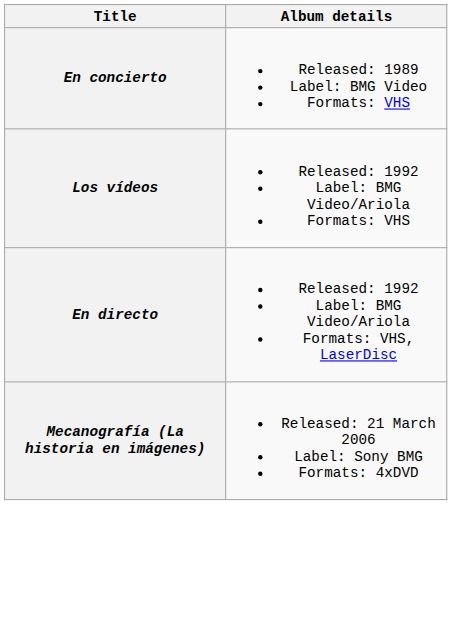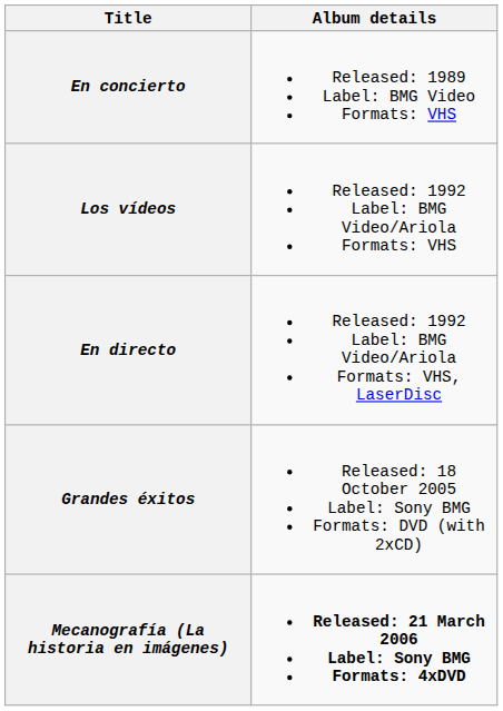 <table class="wikitable plainrowheaders" style="text-align:center;">
 <tr>
 <th scope="col" style="width:15em;">Title</th>
 <th scope="col" style="width:15em;">Album details</th>
 </tr>
 <tr>
 <th scope="row"><em>En concierto</em></th>
 <td><br><ul><li>Released: 1989</li><li>Label: BMG Video</li><li>Formats: <a href='#'>VHS</a></li></ul></td>
 </tr>
 <tr>
 <th scope="row"><em>Los vídeos</em></th>
 <td><br><ul><li>Released: 1992</li><li>Label: BMG Video/Ariola</li><li>Formats: VHS</li></ul></td>
 </tr>
 <tr>
 <th scope="row"><em>En directo</em></th>
 <td><br><ul><li>Released: 1992</li><li>Label: BMG Video/Ariola</li><li>Formats: VHS, <a href='#'>LaserDisc</a></li></ul></td>
 </tr>
 <tr>
+<th scope="row"><em>Grandes éxitos</em></th>
+<td><br><ul><li>Released: 18 October 2005</li><li>Label: Sony BMG</li><li>Formats: DVD (with 2xCD)</li></ul></td>
+</tr>
+<tr>
 <th scope="row"><em>Mecanografía (La historia en imágenes)</em></th>
-<td><br><ul><li>Released: 21 March 2006</li><li>Label: Sony BMG</li><li>Formats: 4xDVD</li></ul></td>
+<td><strong><br><ul><li>Released: 21 March 2006</li><li>Label: Sony BMG</li><li>Formats: 4xDVD</li></ul></strong></td>
 </tr>
 </table>
